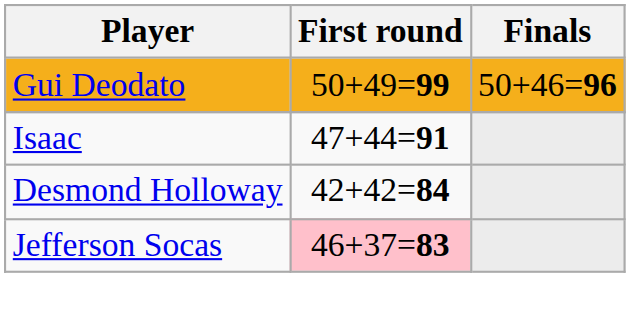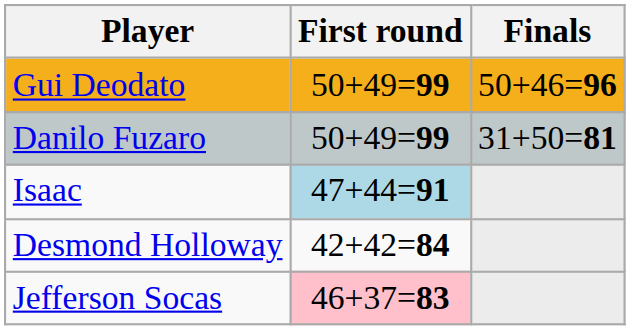 <table class="wikitable">
 <tr>
 <th>Player</th>
 <th>First round</th>
 <th>Finals</th>
 </tr>
 <tr style="background:#F5AF1B; text-align:center;">
 <td align=left><a href='#'>Gui Deodato</a> </td>
 <td>50+49=<strong>99</strong></td>
 <td>50+46=<strong>96</strong></td>
 </tr>
 <tr align=center>
 </tr>
+<tr style="background:#BEC8C9; text-align:center;">
+<td align=left><a href='#'>Danilo Fuzaro</a> </td>
+<td>50+49=<strong>99</strong></td>
+<td>31+50=<strong>81</strong></td>
+</tr>
 <tr align=center>
 <td align=left><a href='#'>Isaac</a> </td>
-<td>47+44=<strong>91</strong></td>
+<td style="background: lightblue;">47+44=<strong>91</strong></td>
 <td bgcolor="#ececec"></td>
 </tr>
 <tr align=center>
 <td align=left><a href='#'>Desmond Holloway</a> </td>
 <td>42+42=<strong>84</strong></td>
 <td bgcolor="#ececec"></td>
 </tr>
 <tr align=center>
 <td align=left><a href='#'>Jefferson Socas</a> </td>
 <td style="background: pink;">46+37=<strong>83</strong></td>
 <td bgcolor="#ececec"></td>
 </tr>
 </table>
